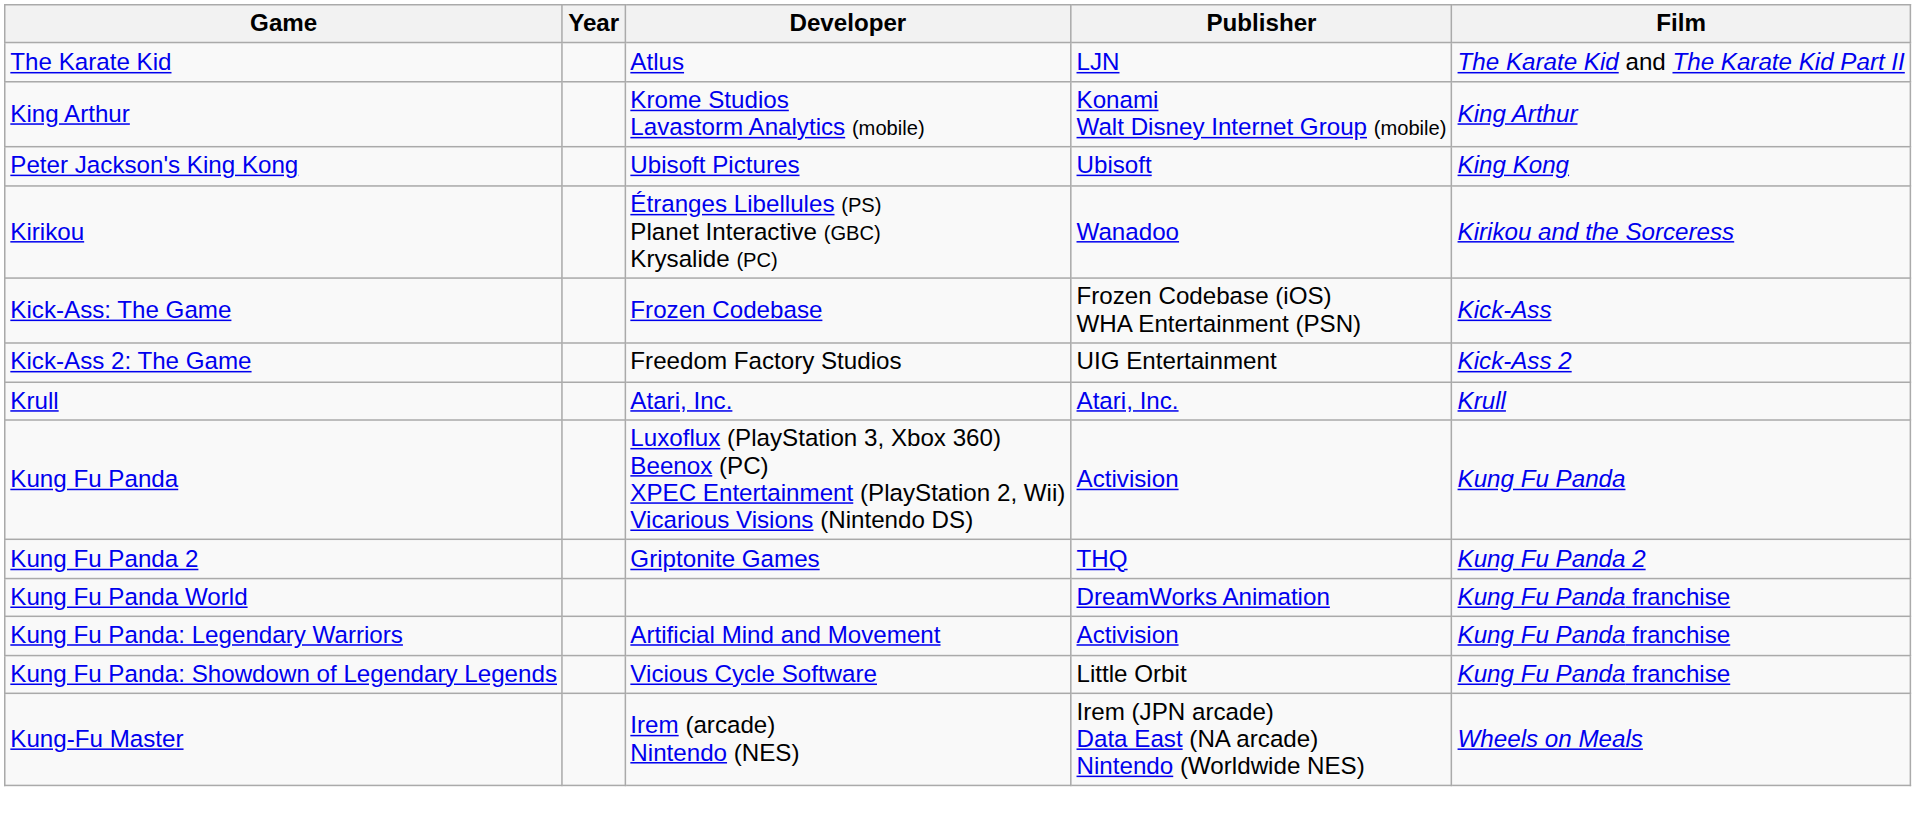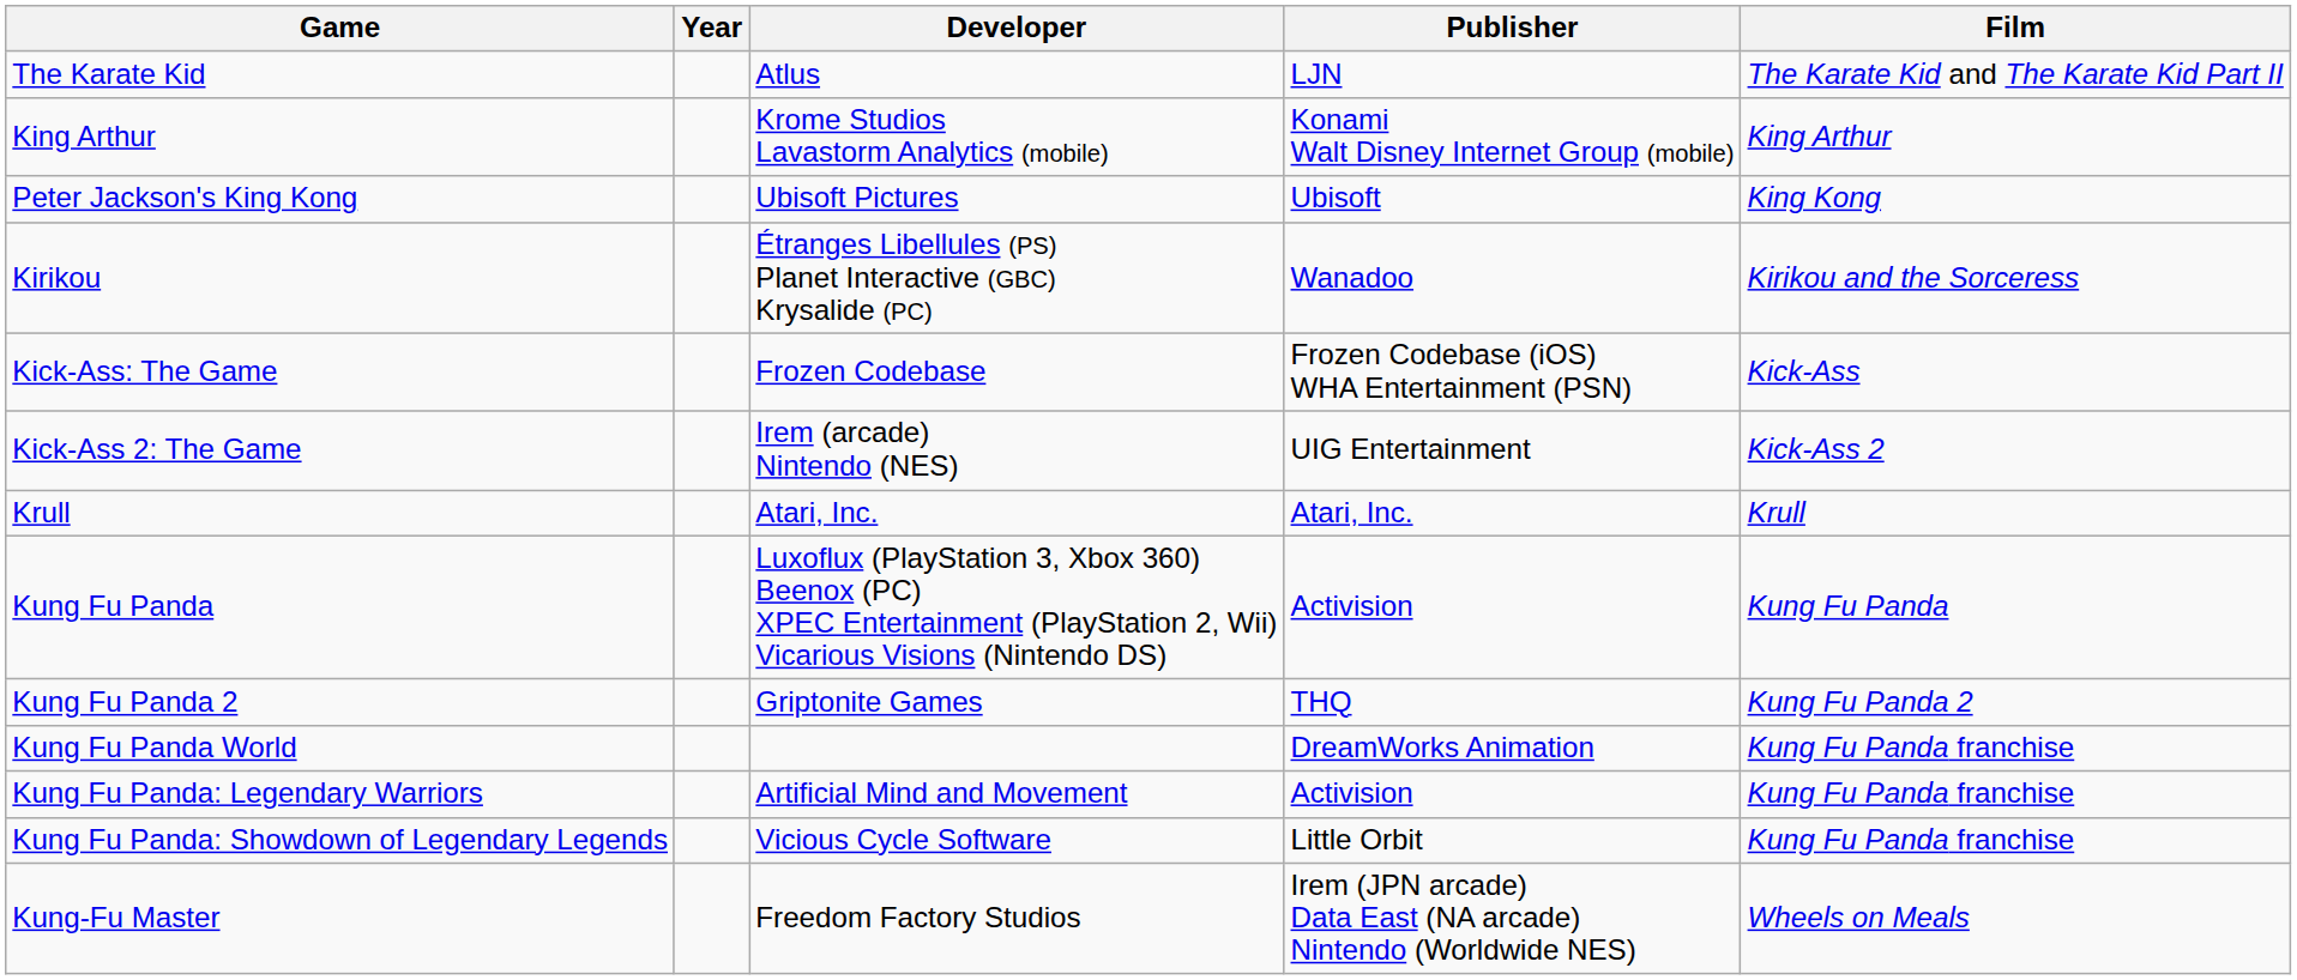 <table class="wikitable sortable">
 <tr>
 <th>Game</th>
 <th>Year</th>
 <th>Developer</th>
 <th>Publisher</th>
 <th>Film</th>
 </tr>
 <tr>
 <td><a href='#'>The Karate Kid</a></td>
 <td></td>
 <td><a href='#'>Atlus</a></td>
 <td><a href='#'>LJN</a></td>
 <td><em><a href='#'>The Karate Kid</a></em> and <em><a href='#'>The Karate Kid Part II</a></em></td>
 </tr>
 <tr>
 <td><a href='#'>King Arthur</a></td>
 <td></td>
 <td><a href='#'>Krome Studios</a><br><a href='#'>Lavastorm Analytics</a> <small>(mobile)</small></td>
 <td><a href='#'>Konami</a><br><a href='#'>Walt Disney Internet Group</a> <small>(mobile)</small></td>
 <td><em><a href='#'>King Arthur</a></em></td>
 </tr>
 <tr>
 <td><a href='#'>Peter Jackson's King Kong</a></td>
 <td></td>
 <td><a href='#'>Ubisoft Pictures</a></td>
 <td><a href='#'>Ubisoft</a></td>
 <td><em><a href='#'>King Kong</a></em></td>
 </tr>
 <tr>
 <td><a href='#'>Kirikou</a></td>
 <td></td>
 <td><a href='#'>Étranges Libellules</a> <small>(PS)</small><br>Planet Interactive <small>(GBC)</small><br>Krysalide <small>(PC)</small></td>
 <td><a href='#'>Wanadoo</a></td>
 <td><em><a href='#'>Kirikou and the Sorceress</a></em></td>
 </tr>
 <tr>
 <td><a href='#'>Kick-Ass: The Game</a></td>
 <td></td>
 <td><a href='#'>Frozen Codebase</a></td>
 <td>Frozen Codebase (iOS)<br>WHA Entertainment (PSN)</td>
 <td><em><a href='#'>Kick-Ass</a></em></td>
 </tr>
 <tr>
 <td><a href='#'>Kick-Ass 2: The Game</a></td>
 <td></td>
-<td>Freedom Factory Studios</td>
+<td><a href='#'>Irem</a> (arcade) <br> <a href='#'>Nintendo</a> (NES)</td>
 <td>UIG Entertainment</td>
 <td><em><a href='#'>Kick-Ass 2</a></em></td>
 </tr>
 <tr>
 <td><a href='#'>Krull</a></td>
 <td></td>
 <td><a href='#'>Atari, Inc.</a></td>
 <td><a href='#'>Atari, Inc.</a></td>
 <td><em><a href='#'>Krull</a></em></td>
 </tr>
 <tr>
 <td><a href='#'>Kung Fu Panda</a></td>
 <td></td>
 <td><a href='#'>Luxoflux</a> (PlayStation 3, Xbox 360)<br><a href='#'>Beenox</a> (PC)<br><a href='#'>XPEC Entertainment</a> (PlayStation 2, Wii)<br><a href='#'>Vicarious Visions</a> (Nintendo DS)</td>
 <td><a href='#'>Activision</a></td>
 <td><em><a href='#'>Kung Fu Panda</a></em></td>
 </tr>
 <tr>
 <td><a href='#'>Kung Fu Panda 2</a></td>
 <td></td>
 <td><a href='#'>Griptonite Games</a></td>
 <td><a href='#'>THQ</a></td>
 <td><em><a href='#'>Kung Fu Panda 2</a></em></td>
 </tr>
 <tr>
 <td><a href='#'>Kung Fu Panda World</a></td>
 <td></td>
 <td></td>
 <td><a href='#'>DreamWorks Animation</a></td>
 <td><a href='#'><em>Kung Fu Panda</em> franchise</a></td>
 </tr>
 <tr>
 <td><a href='#'>Kung Fu Panda: Legendary Warriors</a></td>
 <td></td>
 <td><a href='#'>Artificial Mind and Movement</a></td>
 <td><a href='#'>Activision</a></td>
 <td><a href='#'><em>Kung Fu Panda</em> franchise</a></td>
 </tr>
 <tr>
 <td><a href='#'>Kung Fu Panda: Showdown of Legendary Legends</a></td>
 <td></td>
 <td><a href='#'>Vicious Cycle Software</a></td>
 <td>Little Orbit</td>
 <td><a href='#'><em>Kung Fu Panda</em> franchise</a></td>
 </tr>
 <tr>
 <td><a href='#'>Kung-Fu Master</a></td>
 <td></td>
-<td><a href='#'>Irem</a> (arcade) <br> <a href='#'>Nintendo</a> (NES)</td>
+<td>Freedom Factory Studios</td>
 <td>Irem (JPN arcade) <br> <a href='#'>Data East</a> (NA arcade)<br><a href='#'>Nintendo</a> (Worldwide NES)</td>
 <td><em><a href='#'>Wheels on Meals</a></em></td>
 </tr>
 </table>
